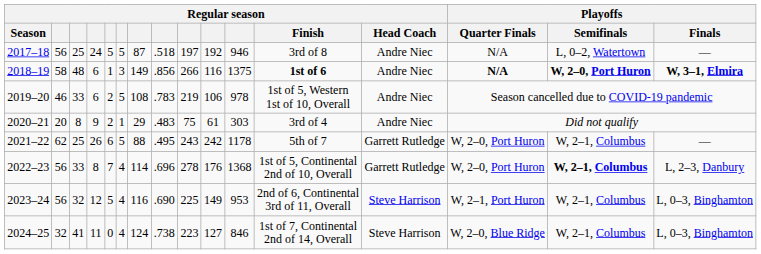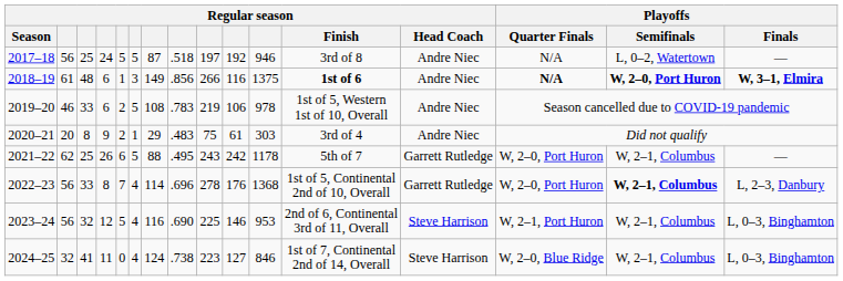 <table class="wikitable" style="text-align:center">
 <tr>
 <th colspan="13">Regular season</th>
 <th colspan="3">Playoffs</th>
 </tr>
 <tr>
 <th>Season</th>
 <th></th>
 <th></th>
 <th></th>
 <th></th>
 <th></th>
 <th></th>
 <th></th>
 <th></th>
 <th></th>
 <th></th>
 <th>Finish</th>
 <th>Head Coach</th>
 <th>Quarter Finals</th>
 <th>Semifinals</th>
 <th>Finals</th>
 </tr>
 <tr>
 <td><a href='#'>2017–18</a></td>
 <td>56</td>
 <td>25</td>
 <td>24</td>
 <td>5</td>
 <td>5</td>
 <td>87</td>
 <td>.518</td>
 <td>197</td>
 <td>192</td>
 <td>946</td>
 <td>3rd of 8</td>
 <td>Andre Niec</td>
 <td>N/A</td>
 <td>L, 0–2, <a href='#'>Watertown</a></td>
 <td>—</td>
 </tr>
 <tr>
 <td><a href='#'>2018–19</a></td>
-<td>58</td>
+<td>61</td>
 <td>48</td>
 <td>6</td>
 <td>1</td>
 <td>3</td>
 <td>149</td>
 <td>.856</td>
 <td>266</td>
 <td>116</td>
 <td>1375</td>
 <td><strong>1st of 6</strong></td>
 <td>Andre Niec</td>
 <td><strong>N/A</strong></td>
 <td><strong>W, 2–0, <a href='#'>Port Huron</a></strong></td>
 <td><strong>W, 3–1, <a href='#'>Elmira</a></strong></td>
 </tr>
 <tr>
 <td>2019–20</td>
 <td>46</td>
 <td>33</td>
 <td>6</td>
 <td>2</td>
 <td>5</td>
 <td>108</td>
 <td>.783</td>
 <td>219</td>
 <td>106</td>
 <td>978</td>
 <td>1st of 5, Western<br>1st of 10, Overall</td>
 <td>Andre Niec</td>
 <td colspan="3">Season cancelled due to <a href='#'>COVID-19 pandemic</a></td>
 </tr>
 <tr>
 <td>2020–21</td>
 <td>20</td>
 <td>8</td>
 <td>9</td>
 <td>2</td>
 <td>1</td>
 <td>29</td>
 <td>.483</td>
 <td>75</td>
 <td>61</td>
 <td>303</td>
 <td>3rd of 4</td>
 <td>Andre Niec</td>
 <td colspan="3"><em>Did not qualify</em></td>
 </tr>
 <tr>
 <td>2021–22</td>
 <td>62</td>
 <td>25</td>
 <td>26</td>
 <td>6</td>
 <td>5</td>
 <td>88</td>
 <td>.495</td>
 <td>243</td>
 <td>242</td>
 <td>1178</td>
 <td>5th of 7</td>
 <td>Garrett Rutledge</td>
 <td>W, 2–0, <a href='#'>Port Huron</a></td>
 <td>W, 2–1, <a href='#'>Columbus</a></td>
 <td>—</td>
 </tr>
 <tr>
 <td>2022–23</td>
 <td>56</td>
 <td>33</td>
 <td>8</td>
 <td>7</td>
 <td>4</td>
 <td>114</td>
 <td>.696</td>
 <td>278</td>
 <td>176</td>
 <td>1368</td>
 <td>1st of 5, Continental<br>2nd of 10, Overall</td>
 <td>Garrett Rutledge</td>
 <td>W, 2–0, <a href='#'>Port Huron</a></td>
 <td><strong>W, 2–1, <a href='#'>Columbus</a></strong></td>
 <td>L, 2–3, <a href='#'>Danbury</a></td>
 </tr>
 <tr>
 <td>2023–24</td>
 <td>56</td>
 <td>32</td>
 <td>12</td>
 <td>5</td>
 <td>4</td>
 <td>116</td>
 <td>.690</td>
 <td>225</td>
-<td>149</td>
+<td>146</td>
 <td>953</td>
 <td>2nd of 6, Continental<br>3rd of 11, Overall</td>
 <td><a href='#'>Steve Harrison</a></td>
 <td>W, 2–1, <a href='#'>Port Huron</a></td>
 <td>W, 2–1, <a href='#'>Columbus</a></td>
 <td>L, 0–3, <a href='#'>Binghamton</a></td>
 </tr>
 <tr>
 <td>2024–25</td>
 <td>32</td>
 <td>41</td>
 <td>11</td>
 <td>0</td>
 <td>4</td>
 <td>124</td>
 <td>.738</td>
 <td>223</td>
 <td>127</td>
 <td>846</td>
 <td>1st of 7, Continental<br>2nd of 14, Overall</td>
 <td>Steve Harrison</td>
 <td>W, 2–0, <a href='#'>Blue Ridge</a></td>
 <td>W, 2–1, <a href='#'>Columbus</a></td>
 <td>L, 0–3, <a href='#'>Binghamton</a></td>
 </tr>
 </table>
